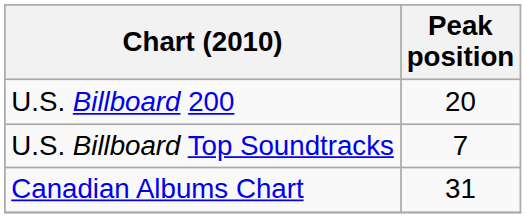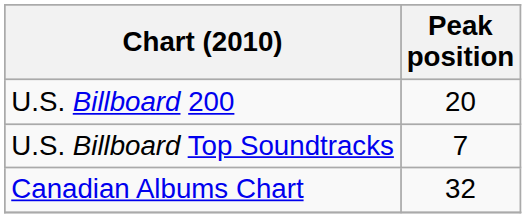 <table class="wikitable">
 <tr>
 <th>Chart (2010)</th>
 <th>Peak<br>position</th>
 </tr>
 <tr>
 <td>U.S. <em><a href='#'>Billboard</a></em> <a href='#'>200</a></td>
 <td align="center">20</td>
 </tr>
 <tr>
 <td>U.S. <em>Billboard</em> <a href='#'>Top Soundtracks</a></td>
 <td align="center">7</td>
 </tr>
 <tr>
 <td><a href='#'>Canadian Albums Chart</a></td>
-<td align="center">31</td>
+<td align="center">32</td>
 </tr>
 <tr>
 </tr>
 </table>
